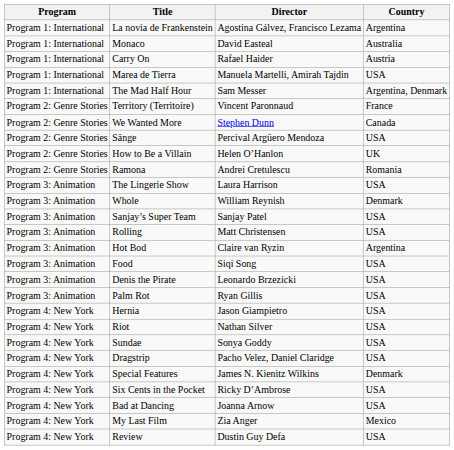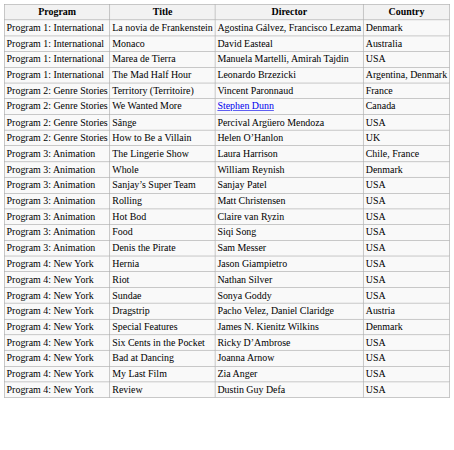 <table class="wikitable">
 <tr>
 <th>Program</th>
 <th>Title</th>
 <th>Director</th>
 <th>Country</th>
 </tr>
 <tr>
 <td>Program  1: International</td>
 <td>La novia de Frankenstein</td>
 <td>Agostina Gálvez, Francisco  Lezama</td>
-<td>Argentina</td>
+<td>Denmark</td>
 </tr>
 <tr>
 <td>Program 1: International</td>
 <td>Monaco</td>
 <td>David Easteal</td>
 <td>Australia</td>
-</tr>
-<tr>
-<td>Program 1: International</td>
-<td>Carry On</td>
-<td>Rafael Haider</td>
-<td>Austria</td>
 </tr>
 <tr>
 <td>Program 1: International</td>
 <td>Marea de Tierra</td>
 <td>Manuela Martelli, Amirah Tajdin</td>
 <td>USA</td>
 </tr>
 <tr>
 <td>Program 1: International</td>
 <td>The Mad Half Hour</td>
-<td>Sam Messer</td>
+<td>Leonardo Brzezicki</td>
 <td>Argentina, Denmark</td>
 </tr>
 <tr>
 <td>Program 2: Genre Stories</td>
 <td>Territory (Territoire)</td>
 <td>Vincent Paronnaud</td>
 <td>France</td>
 </tr>
 <tr>
 <td>Program 2: Genre Stories</td>
 <td>We Wanted More</td>
 <td><a href='#'>Stephen Dunn</a></td>
 <td>Canada</td>
 </tr>
 <tr>
 <td>Program 2: Genre Stories</td>
 <td>Sânge</td>
 <td>Percival Argüero Mendoza</td>
 <td>USA</td>
 </tr>
 <tr>
 <td>Program 2: Genre Stories</td>
 <td>How to Be a Villain</td>
 <td>Helen O’Hanlon</td>
 <td>UK</td>
 </tr>
 <tr>
-<td>Program 2: Genre Stories</td>
-<td>Ramona</td>
-<td>Andrei Cretulescu</td>
-<td>Romania</td>
-</tr>
-<tr>
 <td>Program 3: Animation</td>
 <td>The Lingerie Show</td>
 <td>Laura Harrison</td>
-<td>USA</td>
+<td>Chile, France</td>
 </tr>
 <tr>
 <td>Program 3: Animation</td>
 <td>Whole</td>
 <td>William Reynish</td>
 <td>Denmark</td>
 </tr>
 <tr>
 <td>Program 3: Animation</td>
 <td>Sanjay’s Super Team</td>
 <td>Sanjay Patel</td>
 <td>USA</td>
 </tr>
 <tr>
 <td>Program 3: Animation</td>
 <td>Rolling</td>
 <td>Matt Christensen</td>
 <td>USA</td>
 </tr>
 <tr>
 <td>Program 3: Animation</td>
 <td>Hot Bod</td>
 <td>Claire van Ryzin</td>
-<td>Argentina</td>
+<td>USA</td>
 </tr>
 <tr>
 <td>Program 3: Animation</td>
 <td>Food</td>
 <td>Siqi Song</td>
 <td>USA</td>
 </tr>
 <tr>
 <td>Program 3: Animation</td>
 <td>Denis the Pirate</td>
-<td>Leonardo Brzezicki</td>
-<td>USA</td>
-</tr>
-<tr>
-<td>Program 3: Animation</td>
-<td>Palm Rot</td>
-<td>Ryan Gillis</td>
+<td>Sam Messer</td>
 <td>USA</td>
 </tr>
 <tr>
 <td>Program 4: New York</td>
 <td>Hernia</td>
 <td>Jason Giampietro</td>
 <td>USA</td>
 </tr>
 <tr>
 <td>Program 4: New York</td>
 <td>Riot</td>
 <td>Nathan Silver</td>
 <td>USA</td>
 </tr>
 <tr>
 <td>Program 4: New York</td>
 <td>Sundae</td>
 <td>Sonya Goddy</td>
 <td>USA</td>
 </tr>
 <tr>
 <td>Program 4: New York</td>
 <td>Dragstrip</td>
 <td>Pacho Velez, Daniel Claridge</td>
-<td>USA</td>
+<td>Austria</td>
 </tr>
 <tr>
 <td>Program 4: New York</td>
 <td>Special Features</td>
 <td>James N. Kienitz Wilkins</td>
 <td>Denmark</td>
 </tr>
 <tr>
 <td>Program 4: New York</td>
 <td>Six Cents in the Pocket</td>
 <td>Ricky D’Ambrose</td>
 <td>USA</td>
 </tr>
 <tr>
 <td>Program 4: New York</td>
 <td>Bad at Dancing</td>
 <td>Joanna Arnow</td>
 <td>USA</td>
 </tr>
 <tr>
 <td>Program 4: New York</td>
 <td>My Last Film</td>
 <td>Zia Anger</td>
-<td>Mexico</td>
+<td>USA</td>
 </tr>
 <tr>
 <td>Program 4: New York</td>
 <td>Review</td>
 <td>Dustin Guy Defa</td>
 <td>USA</td>
 </tr>
 </table>
